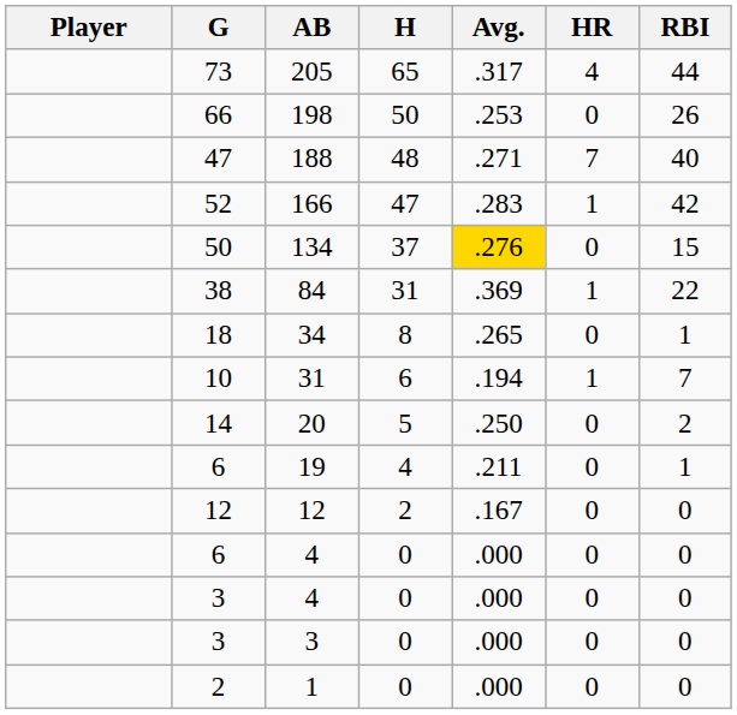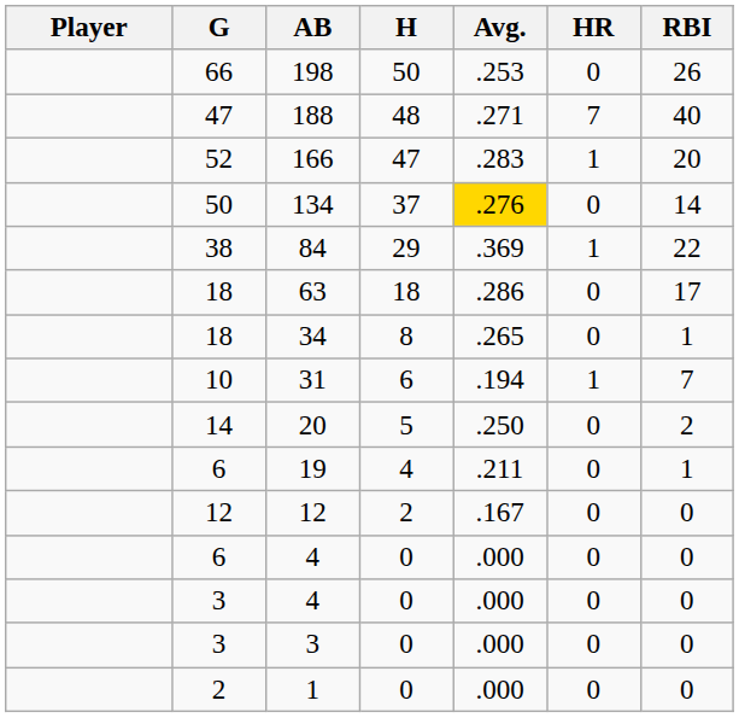 <table class="wikitable sortable">
 <tr>
 <th bgcolor="#DDDDFF" width="16%">Player</th>
 <th bgcolor="#DDDDFF" width="9%">G</th>
 <th bgcolor="#DDDDFF" width="9%">AB</th>
 <th bgcolor="#DDDDFF" width="9%">H</th>
 <th bgcolor="#DDDDFF" width="9%">Avg.</th>
 <th bgcolor="#DDDDFF" width="9%">HR</th>
 <th bgcolor="#DDDDFF" width="9%">RBI</th>
-</tr>
-<tr align="center">
-<td></td>
-<td>73</td>
-<td>205</td>
-<td>65</td>
-<td>.317</td>
-<td>4</td>
-<td>44</td>
 </tr>
 <tr align="center">
 <td></td>
 <td>66</td>
 <td>198</td>
 <td>50</td>
 <td>.253</td>
 <td>0</td>
 <td>26</td>
 </tr>
 <tr align="center">
 <td></td>
 <td>47</td>
 <td>188</td>
 <td>48</td>
 <td>.271</td>
 <td>7</td>
 <td>40</td>
 </tr>
 <tr align="center">
 <td></td>
 <td>52</td>
 <td>166</td>
 <td>47</td>
 <td>.283</td>
 <td>1</td>
-<td>42</td>
+<td>20</td>
 </tr>
 <tr align="center">
 <td></td>
 <td>50</td>
 <td>134</td>
 <td>37</td>
 <td style="background: gold;">.276</td>
 <td>0</td>
-<td>15</td>
+<td>14</td>
 </tr>
 <tr align="center">
 <td></td>
 <td>38</td>
 <td>84</td>
-<td>31</td>
+<td>29</td>
 <td>.369</td>
 <td>1</td>
 <td>22</td>
+</tr>
+<tr align="center">
+<td></td>
+<td>18</td>
+<td>63</td>
+<td>18</td>
+<td>.286</td>
+<td>0</td>
+<td>17</td>
 </tr>
 <tr align="center">
 <td></td>
 <td>18</td>
 <td>34</td>
 <td>8</td>
 <td>.265</td>
 <td>0</td>
 <td>1</td>
 </tr>
 <tr align="center">
 <td></td>
 <td>10</td>
 <td>31</td>
 <td>6</td>
 <td>.194</td>
 <td>1</td>
 <td>7</td>
 </tr>
 <tr align="center">
 <td></td>
 <td>14</td>
 <td>20</td>
 <td>5</td>
 <td>.250</td>
 <td>0</td>
 <td>2</td>
 </tr>
 <tr align="center">
 <td></td>
 <td>6</td>
 <td>19</td>
 <td>4</td>
 <td>.211</td>
 <td>0</td>
 <td>1</td>
 </tr>
 <tr align="center">
 <td></td>
 <td>12</td>
 <td>12</td>
 <td>2</td>
 <td>.167</td>
 <td>0</td>
 <td>0</td>
 </tr>
 <tr align="center">
 <td></td>
 <td>6</td>
 <td>4</td>
 <td>0</td>
 <td>.000</td>
 <td>0</td>
 <td>0</td>
 </tr>
 <tr align="center">
 <td></td>
 <td>3</td>
 <td>4</td>
 <td>0</td>
 <td>.000</td>
 <td>0</td>
 <td>0</td>
 </tr>
 <tr align="center">
 <td></td>
 <td>3</td>
 <td>3</td>
 <td>0</td>
 <td>.000</td>
 <td>0</td>
 <td>0</td>
 </tr>
 <tr align="center">
 <td></td>
 <td>2</td>
 <td>1</td>
 <td>0</td>
 <td>.000</td>
 <td>0</td>
 <td>0</td>
 </tr>
 </table>
